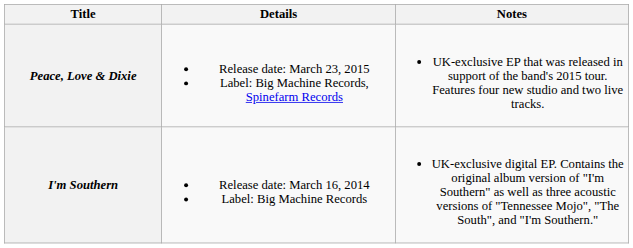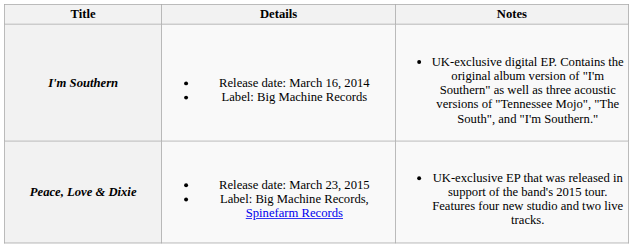 <table class="wikitable plainrowheaders" style="text-align:center;">
 <tr>
 <th style="width:12em;">Title</th>
 <th style="width:18em;">Details</th>
 <th style="width:18em;">Notes</th>
 </tr>
 <tr>
+<th scope="row"><em>I'm Southern</em></th>
+<td><br><ul><li>Release date: March 16, 2014</li><li>Label: Big Machine Records</li></ul></td>
+<td><br><ul><li>UK-exclusive digital EP. Contains the original album version of "I'm Southern" as well as three acoustic versions of "Tennessee Mojo", "The South", and "I'm Southern."</li></ul></td>
+</tr>
+<tr>
 <th scope="row"><em>Peace, Love & Dixie</em></th>
 <td><br><ul><li>Release date: March 23, 2015</li><li>Label: Big Machine Records, <a href='#'>Spinefarm Records</a></li></ul></td>
 <td><br><ul><li>UK-exclusive EP that was released in support of the band's 2015 tour.  Features four new studio and two live tracks.</li></ul></td>
 </tr>
-<tr>
-<th scope="row"><em>I'm Southern</em></th>
-<td><br><ul><li>Release date: March 16, 2014</li><li>Label: Big Machine Records</li></ul></td>
-<td><br><ul><li>UK-exclusive digital EP. Contains the original album version of "I'm Southern" as well as three acoustic versions of "Tennessee Mojo", "The South", and "I'm Southern."</li></ul></td>
-</tr>
 </table>
